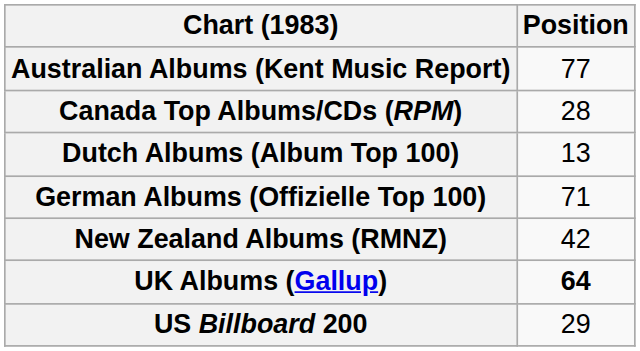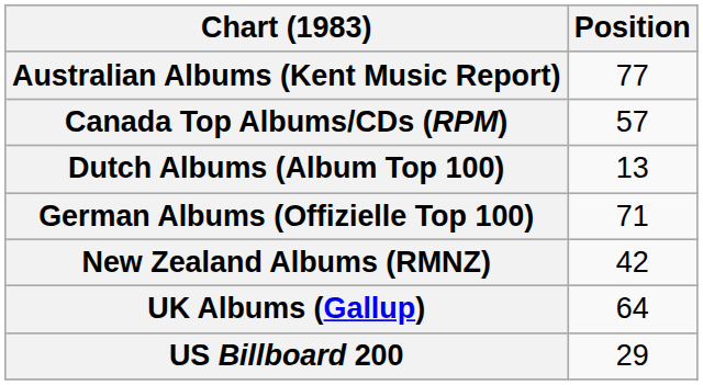 <table class="wikitable sortable plainrowheaders" style="text-align:center">
 <tr>
 <th scope="col">Chart (1983)</th>
 <th scope="col">Position</th>
 </tr>
 <tr>
 <th scope="row">Australian Albums (Kent Music Report)</th>
 <td>77</td>
 </tr>
 <tr>
 <th scope="row">Canada Top Albums/CDs (<em>RPM</em>)</th>
-<td>28</td>
+<td>57</td>
 </tr>
 <tr>
 <th scope="row">Dutch Albums (Album Top 100)</th>
 <td>13</td>
 </tr>
 <tr>
 <th scope="row">German Albums (Offizielle Top 100)</th>
 <td>71</td>
 </tr>
 <tr>
 <th scope="row">New Zealand Albums (RMNZ)</th>
 <td>42</td>
 </tr>
 <tr>
 <th scope="row">UK Albums (<a href='#'>Gallup</a>)</th>
-<td><strong>64</strong></td>
+<td>64</td>
 </tr>
 <tr>
 <th scope="row">US <em>Billboard</em> 200</th>
 <td>29</td>
 </tr>
 </table>
